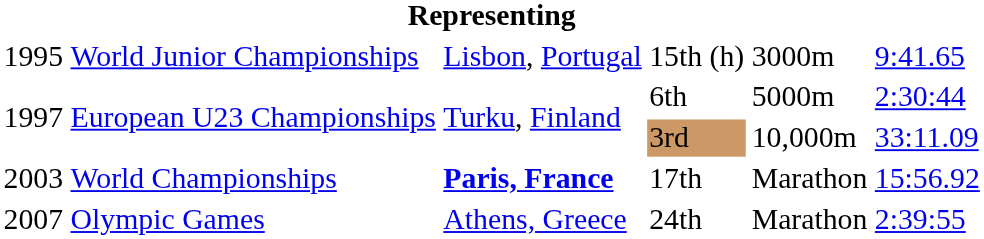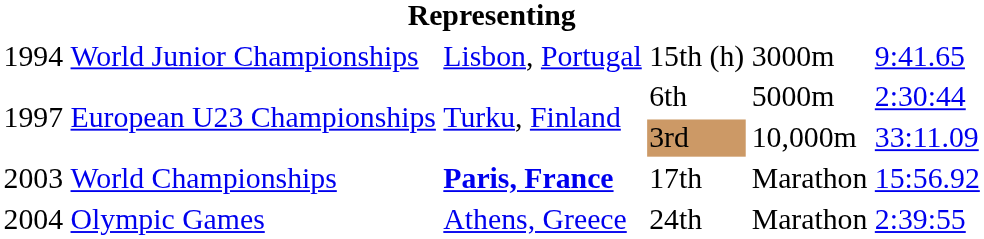 <table>
 <tr>
 <th colspan="6">Representing </th>
 </tr>
 <tr>
-<td>1995</td>
+<td>1994</td>
 <td><a href='#'>World Junior Championships</a></td>
 <td><a href='#'>Lisbon</a>, <a href='#'>Portugal</a></td>
 <td>15th (h)</td>
 <td>3000m</td>
 <td><a href='#'>9:41.65</a></td>
 </tr>
 <tr>
 <td rowspan=2>1997</td>
 <td rowspan=2><a href='#'>European U23 Championships</a></td>
 <td rowspan=2><a href='#'>Turku</a>, <a href='#'>Finland</a></td>
 <td>6th</td>
 <td>5000m</td>
 <td><a href='#'>2:30:44</a></td>
 </tr>
 <tr>
 <td bgcolor="cc9966">3rd</td>
 <td>10,000m</td>
 <td><a href='#'>33:11.09</a></td>
 </tr>
 <tr>
 <td>2003</td>
 <td><a href='#'>World Championships</a></td>
 <td><strong><a href='#'>Paris, France</a></strong></td>
 <td>17th</td>
 <td>Marathon</td>
 <td><a href='#'>15:56.92</a></td>
 </tr>
 <tr>
-<td>2007</td>
+<td>2004</td>
 <td><a href='#'>Olympic Games</a></td>
 <td><a href='#'>Athens, Greece</a></td>
 <td>24th</td>
 <td>Marathon</td>
 <td><a href='#'>2:39:55</a></td>
 </tr>
 </table>
